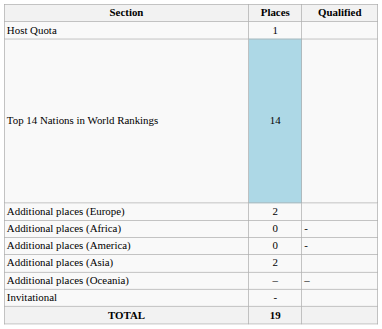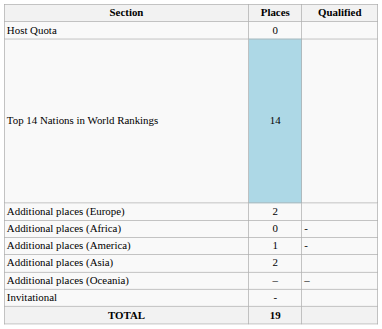 <table class="wikitable" width=550>
 <tr>
 <th>Section</th>
 <th>Places</th>
 <th>Qualified</th>
 </tr>
 <tr>
 <td>Host Quota</td>
-<td align="center">1</td>
+<td align="center">0</td>
 <td></td>
 </tr>
 <tr>
 <td>Top 14 Nations in World Rankings</td>
 <td align="center" style="background: lightblue;">14</td>
 <td><br><br><br><br><br><br><br><br><br><br><br><br><br></td>
 </tr>
 <tr>
 <td>Additional places (Europe)</td>
 <td align="center">2</td>
 <td><br></td>
 </tr>
 <tr>
 <td>Additional places (Africa)</td>
 <td align="center">0</td>
 <td>-</td>
 </tr>
 <tr>
 <td>Additional places (America)</td>
-<td align="center">0</td>
+<td align="center">1</td>
 <td>-</td>
 </tr>
 <tr>
 <td>Additional places (Asia)</td>
 <td align="center">2</td>
 <td><br></td>
 </tr>
 <tr>
 <td>Additional places (Oceania)</td>
 <td align="center">–</td>
 <td>–</td>
 </tr>
 <tr>
 <td>Invitational</td>
 <td align="center">-</td>
 <td></td>
 </tr>
 <tr>
 <th>TOTAL</th>
 <th>19</th>
 <th></th>
 </tr>
 </table>
